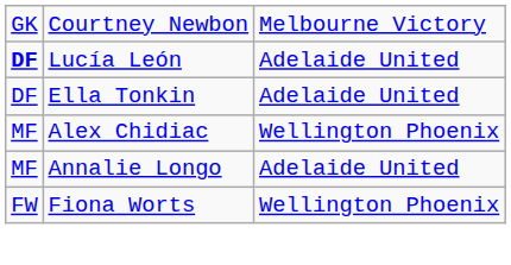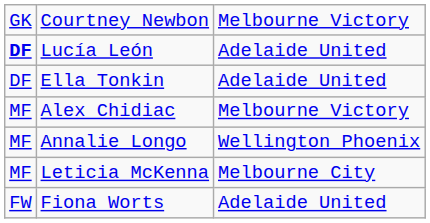 <table class="wikitable">
 <tr>
 <td><a href='#'>GK</a></td>
 <td> <a href='#'>Courtney Newbon</a></td>
 <td><a href='#'>Melbourne Victory</a></td>
 </tr>
 <tr>
 <td><strong><a href='#'>DF</a></strong></td>
 <td> <a href='#'>Lucía León</a></td>
 <td><a href='#'>Adelaide United</a></td>
 </tr>
 <tr>
 <td><a href='#'>DF</a></td>
 <td> <a href='#'>Ella Tonkin</a></td>
 <td><a href='#'>Adelaide United</a></td>
 </tr>
 <tr>
 <td><a href='#'>MF</a></td>
 <td> <a href='#'>Alex Chidiac</a></td>
+<td><a href='#'>Melbourne Victory</a></td>
+</tr>
+<tr>
+<td><a href='#'>MF</a></td>
+<td> <a href='#'>Annalie Longo</a></td>
 <td><a href='#'>Wellington Phoenix</a></td>
 </tr>
 <tr>
 <td><a href='#'>MF</a></td>
-<td> <a href='#'>Annalie Longo</a></td>
-<td><a href='#'>Adelaide United</a></td>
+<td> <a href='#'>Leticia McKenna</a></td>
+<td><a href='#'>Melbourne City</a></td>
 </tr>
 <tr>
 <td><a href='#'>FW</a></td>
 <td> <a href='#'>Fiona Worts</a></td>
-<td><a href='#'>Wellington Phoenix</a></td>
+<td><a href='#'>Adelaide United</a></td>
 </tr>
 </table>
